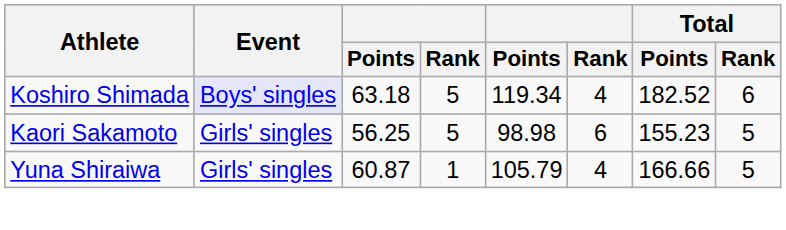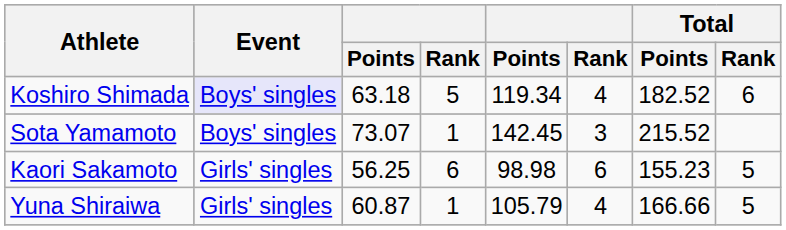 <table class="wikitable" style="font-size:90%">
 <tr>
 <th rowspan="2">Athlete</th>
 <th rowspan="2">Event</th>
 <th colspan="2"></th>
 <th colspan="2"></th>
 <th colspan="2">Total</th>
 </tr>
 <tr style="font-size:95%">
 <th>Points</th>
 <th>Rank</th>
 <th>Points</th>
 <th>Rank</th>
 <th>Points</th>
 <th>Rank</th>
 </tr>
 <tr align=center>
 <td align=left><a href='#'>Koshiro Shimada</a></td>
 <td align=left style="background: lavender;"><a href='#'>Boys' singles</a></td>
 <td>63.18</td>
 <td>5</td>
 <td>119.34</td>
 <td>4</td>
 <td>182.52</td>
 <td>6</td>
 </tr>
 <tr align=center>
+<td align=left><a href='#'>Sota Yamamoto</a></td>
+<td align=left><a href='#'>Boys' singles</a></td>
+<td>73.07</td>
+<td>1</td>
+<td>142.45</td>
+<td>3</td>
+<td>215.52</td>
+<td></td>
+</tr>
+<tr align=center>
 <td align=left><a href='#'>Kaori Sakamoto</a></td>
 <td align=left><a href='#'>Girls' singles</a></td>
 <td>56.25</td>
-<td>5</td>
+<td>6</td>
 <td>98.98</td>
 <td>6</td>
 <td>155.23</td>
 <td>5</td>
 </tr>
 <tr align=center>
 <td align=left><a href='#'>Yuna Shiraiwa</a></td>
 <td align=left><a href='#'>Girls' singles</a></td>
 <td>60.87</td>
 <td>1</td>
 <td>105.79</td>
 <td>4</td>
 <td>166.66</td>
 <td>5</td>
 </tr>
 </table>
